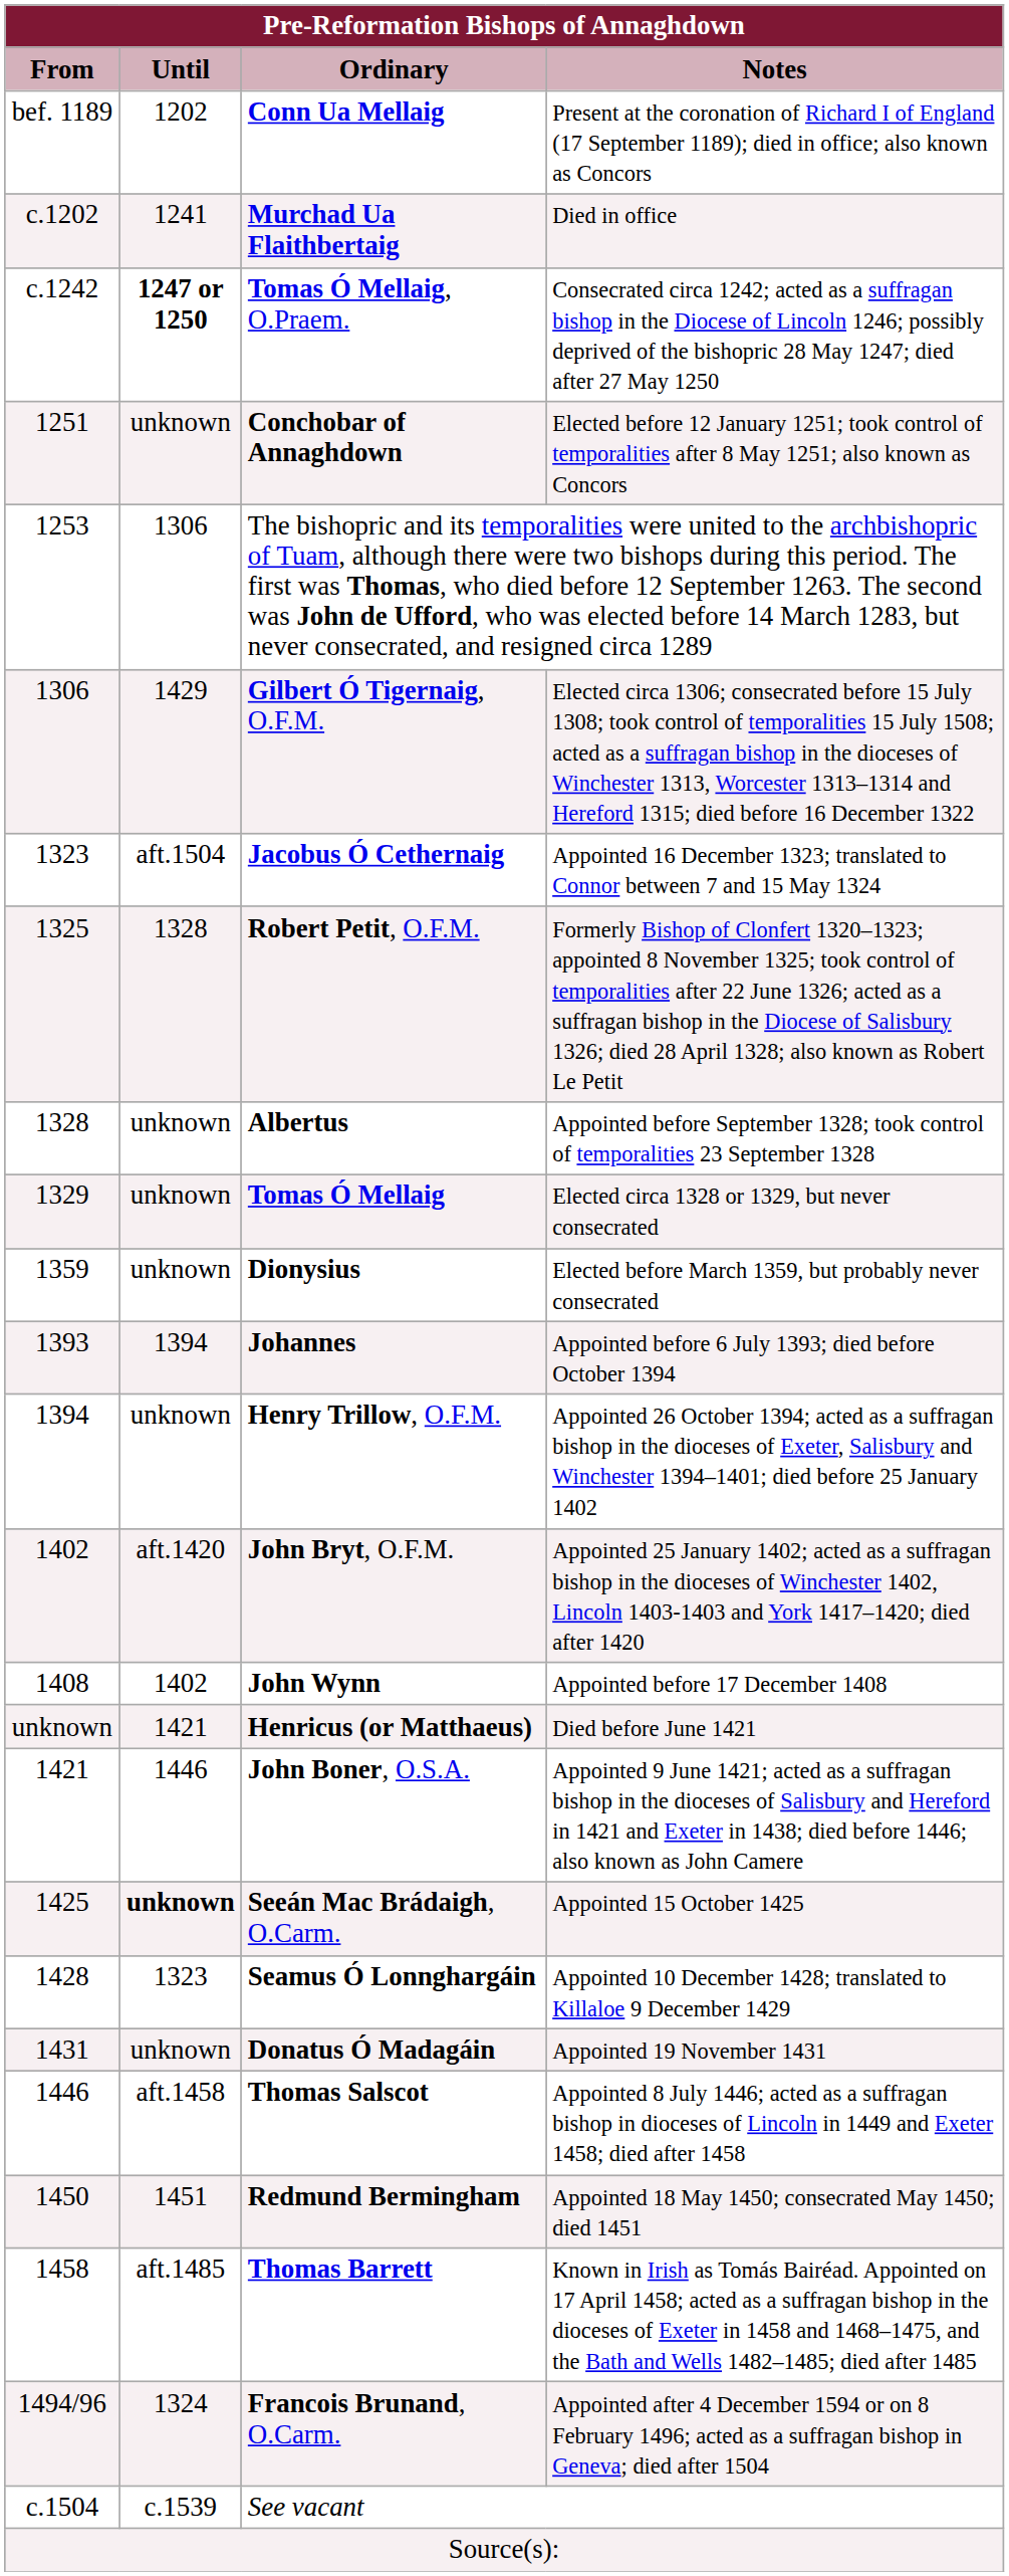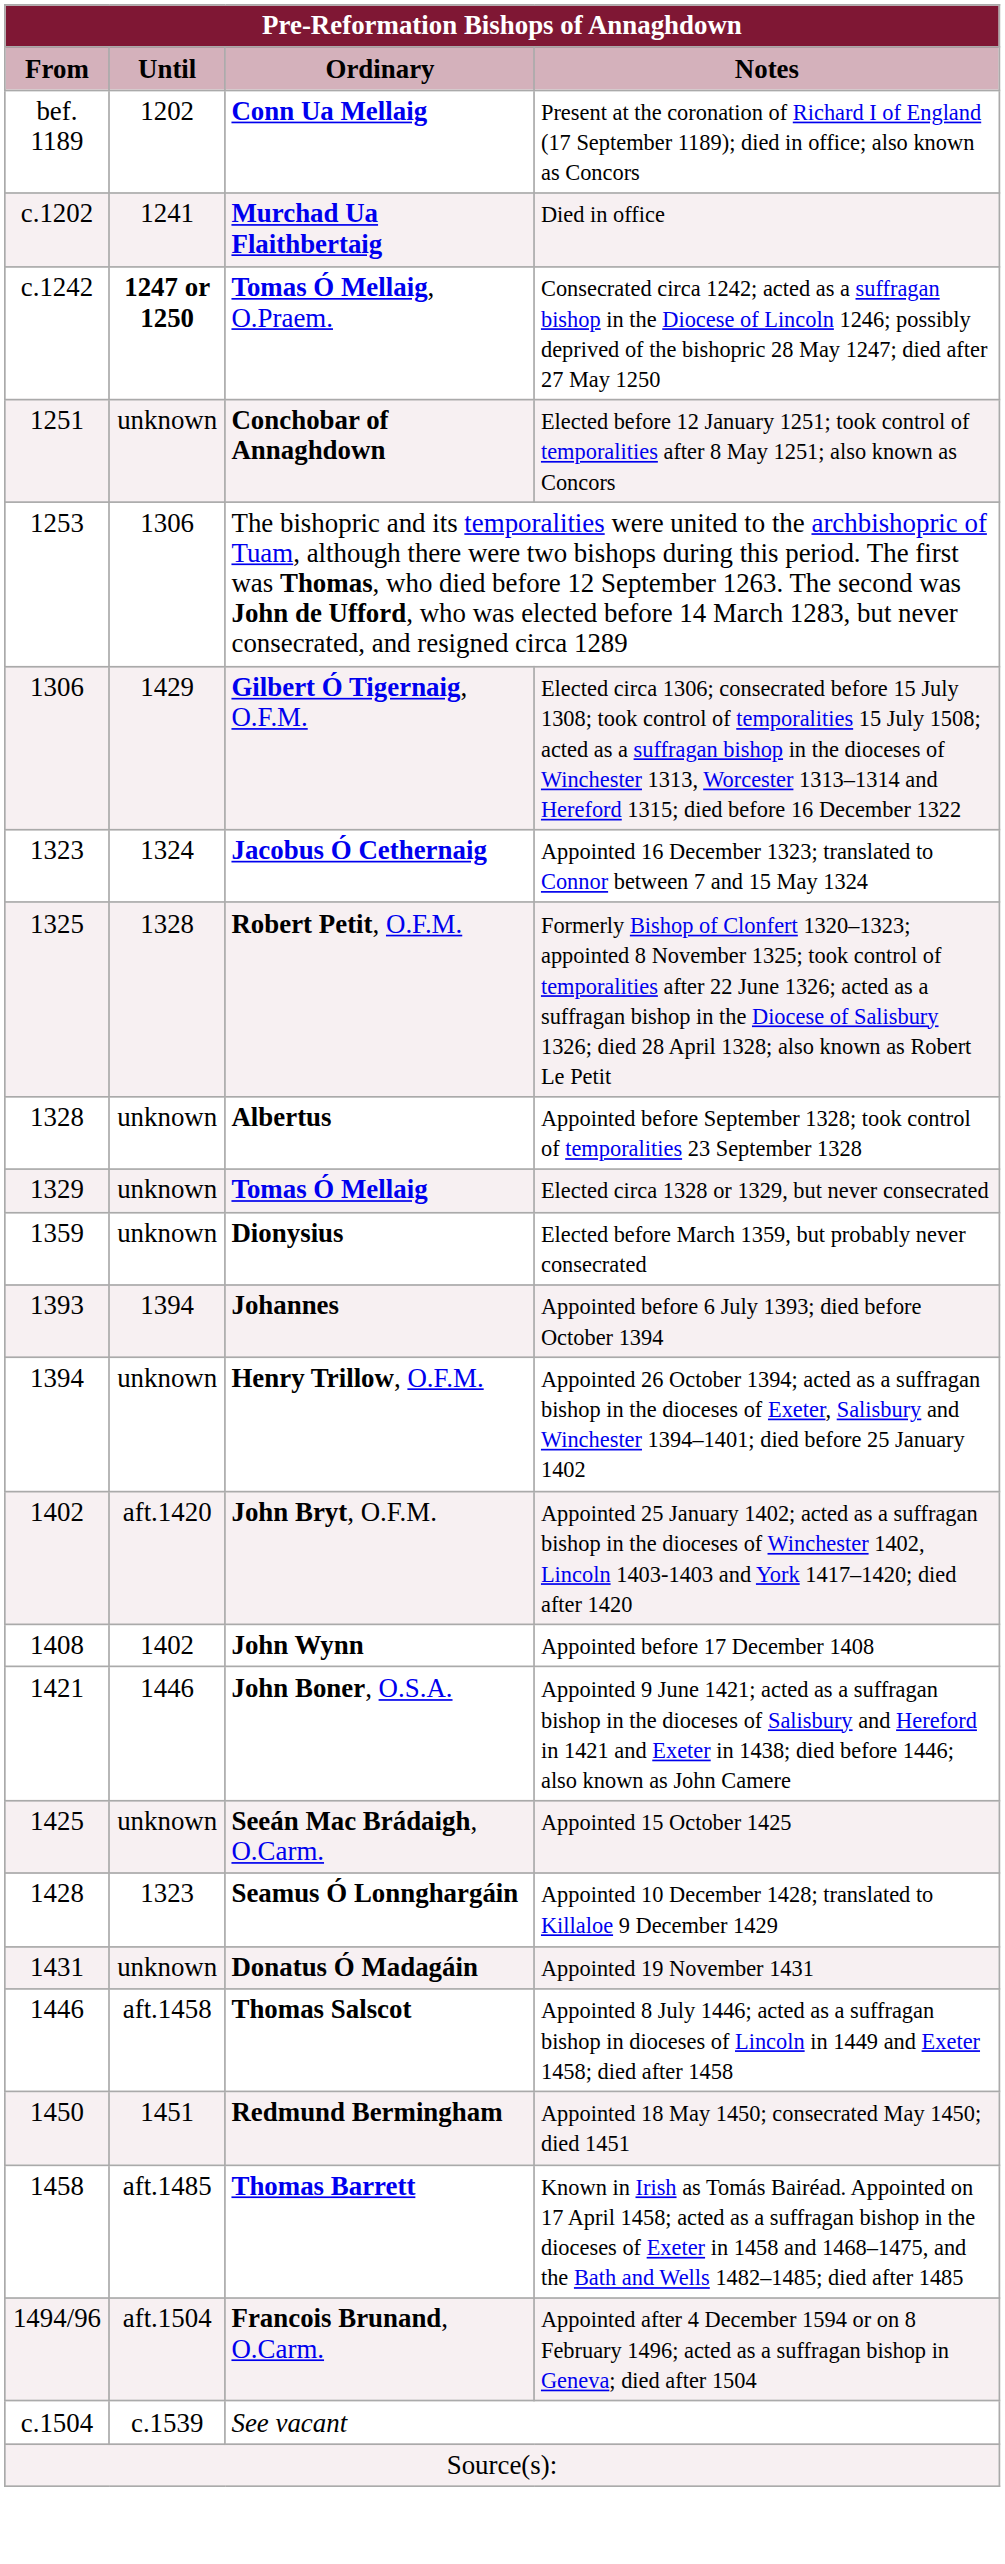 <table class="wikitable" style="width:95%;" border="1" cellpadding="2">
 <tr>
 <th colspan="4" style="background-color: #7F1734; color: white;">Pre-Reformation Bishops of Annaghdown</th>
 </tr>
 <tr align=top>
 <th style="background-color: #D4B1BB; width: 10%;">From</th>
 <th style="background-color: #D4B1BB; width: 10%;">Until</th>
 <th style="background-color: #D4B1BB; width: 30%;">Ordinary</th>
 <th style="background-color: #D4B1BB; width: 45%;">Notes</th>
 </tr>
 <tr valign=top bgcolor="white">
 <td align=center>bef. 1189</td>
 <td align=center>1202</td>
 <td><strong><a href='#'>Conn Ua Mellaig</a></strong></td>
 <td><small>Present at the coronation of <a href='#'>Richard I of England</a> (17 September 1189); died in office; also known as Concors</small></td>
 </tr>
 <tr valign=top bgcolor="#F7F0F2">
 <td align=center>c.1202</td>
 <td align=center>1241</td>
 <td><strong><a href='#'>Murchad Ua Flaithbertaig</a></strong></td>
 <td><small>Died in office</small></td>
 </tr>
 <tr valign=top bgcolor="white">
 <td align=center>c.1242</td>
 <td align=center><strong>1247 or 1250</strong></td>
 <td><strong><a href='#'>Tomas Ó Mellaig</a></strong>, <a href='#'>O.Praem.</a></td>
 <td><small>Consecrated circa 1242; acted as a <a href='#'>suffragan bishop</a> in the <a href='#'>Diocese of Lincoln</a> 1246; possibly deprived of the bishopric 28 May 1247; died after 27 May 1250</small></td>
 </tr>
 <tr valign=top bgcolor="#F7F0F2">
 <td align=center>1251</td>
 <td align=center>unknown</td>
 <td><strong>Conchobar of Annaghdown</strong></td>
 <td><small>Elected before 12 January 1251; took control of <a href='#'>temporalities</a> after 8 May 1251; also known as Concors</small></td>
 </tr>
 <tr valign=top bgcolor="white">
 <td align=center>1253</td>
 <td align=center>1306</td>
 <td colspan="2">The bishopric and its <a href='#'>temporalities</a> were united to the <a href='#'>archbishopric of Tuam</a>, although there were two bishops during this period. The first was <strong>Thomas</strong>, who died before 12 September 1263. The second was <strong>John de Ufford</strong>, who was elected before 14 March 1283, but never consecrated, and resigned circa 1289</td>
 </tr>
 <tr valign=top bgcolor="#F7F0F2">
 <td align=center>1306</td>
 <td align=center>1429</td>
 <td><strong><a href='#'>Gilbert Ó Tigernaig</a></strong>, <a href='#'>O.F.M.</a></td>
 <td><small>Elected circa 1306; consecrated before 15 July 1308; took control of <a href='#'>temporalities</a> 15 July 1508; acted as a <a href='#'>suffragan bishop</a> in the dioceses of <a href='#'>Winchester</a> 1313, <a href='#'>Worcester</a> 1313–1314 and <a href='#'>Hereford</a> 1315; died before 16 December 1322</small></td>
 </tr>
 <tr valign=top bgcolor="white">
 <td align=center>1323</td>
-<td align=center>aft.1504</td>
+<td align=center>1324</td>
 <td><strong><a href='#'>Jacobus Ó Cethernaig</a></strong></td>
 <td><small>Appointed 16 December 1323; translated to <a href='#'>Connor</a> between 7 and 15 May 1324</small></td>
 </tr>
 <tr valign=top bgcolor="#F7F0F2">
 <td align=center>1325</td>
 <td align=center>1328</td>
 <td><strong>Robert Petit</strong>, <a href='#'>O.F.M.</a></td>
 <td><small>Formerly <a href='#'>Bishop of Clonfert</a> 1320–1323; appointed 8 November 1325; took control of <a href='#'>temporalities</a> after 22 June 1326; acted as a suffragan bishop in the <a href='#'>Diocese of Salisbury</a> 1326; died 28 April 1328; also known as Robert Le Petit</small></td>
 </tr>
 <tr valign=top bgcolor="white">
 <td align=center>1328</td>
 <td align=center>unknown</td>
 <td><strong>Albertus</strong></td>
 <td><small>Appointed before September 1328; took control of <a href='#'>temporalities</a> 23 September 1328</small></td>
 </tr>
 <tr valign=top bgcolor="#F7F0F2">
 <td align=center>1329</td>
 <td align=center>unknown</td>
 <td><strong><a href='#'>Tomas Ó Mellaig</a></strong></td>
 <td><small>Elected circa 1328 or 1329, but never consecrated</small></td>
 </tr>
 <tr valign=top bgcolor="white">
 <td align=center>1359</td>
 <td align=center>unknown</td>
 <td><strong>Dionysius</strong></td>
 <td><small>Elected before March 1359, but probably never consecrated</small></td>
 </tr>
 <tr valign=top bgcolor="#F7F0F2">
 <td align=center>1393</td>
 <td align=center>1394</td>
 <td><strong>Johannes</strong></td>
 <td><small>Appointed before 6 July 1393; died before October 1394</small></td>
 </tr>
 <tr valign=top bgcolor="white">
 <td align=center>1394</td>
 <td align=center>unknown</td>
 <td><strong>Henry Trillow</strong>, <a href='#'>O.F.M.</a></td>
 <td><small>Appointed 26 October 1394; acted as a suffragan bishop in the dioceses of <a href='#'>Exeter</a>, <a href='#'>Salisbury</a> and <a href='#'>Winchester</a> 1394–1401; died before 25 January 1402</small></td>
 </tr>
 <tr valign=top bgcolor="#F7F0F2">
 <td align=center>1402</td>
 <td align=center>aft.1420</td>
 <td><strong>John Bryt</strong>, O.F.M.</td>
 <td><small>Appointed 25 January 1402; acted as a suffragan bishop in the dioceses of <a href='#'>Winchester</a> 1402, <a href='#'>Lincoln</a> 1403-1403 and <a href='#'>York</a> 1417–1420; died after 1420</small></td>
 </tr>
 <tr valign=top bgcolor="white">
 <td align=center>1408</td>
 <td align=center>1402</td>
 <td><strong>John Wynn</strong></td>
 <td><small>Appointed before 17 December 1408</small></td>
 </tr>
-<tr valign=top bgcolor="#F7F0F2">
-<td align=center>unknown</td>
-<td align=center>1421</td>
-<td><strong>Henricus (or Matthaeus)</strong></td>
-<td><small>Died before June 1421</small></td>
-</tr>
 <tr valign=top bgcolor="white">
 <td align=center>1421</td>
 <td align=center>1446</td>
 <td><strong>John Boner</strong>, <a href='#'>O.S.A.</a></td>
 <td><small>Appointed 9 June 1421; acted as a suffragan bishop in the dioceses of <a href='#'>Salisbury</a> and <a href='#'>Hereford</a> in 1421 and <a href='#'>Exeter</a> in 1438; died before 1446; also known as John Camere</small></td>
 </tr>
 <tr valign=top bgcolor="#F7F0F2">
 <td align=center>1425</td>
-<td align=center><strong>unknown</strong></td>
+<td align=center>unknown</td>
 <td><strong>Seeán Mac Brádaigh</strong>, <a href='#'>O.Carm.</a></td>
 <td><small>Appointed 15 October 1425</small></td>
 </tr>
 <tr valign=top bgcolor="white">
 <td align=center>1428</td>
 <td align=center>1323</td>
 <td><strong>Seamus Ó Lonnghargáin</strong></td>
 <td><small>Appointed 10 December 1428; translated to <a href='#'>Killaloe</a> 9 December 1429</small></td>
 </tr>
 <tr valign=top bgcolor="#F7F0F2">
 <td align=center>1431</td>
 <td align=center>unknown</td>
 <td><strong>Donatus Ó Madagáin</strong></td>
 <td><small>Appointed 19 November 1431</small></td>
 </tr>
 <tr valign=top bgcolor="white">
 <td align=center>1446</td>
 <td align=center>aft.1458</td>
 <td><strong>Thomas Salscot</strong></td>
 <td><small>Appointed 8 July 1446; acted as a suffragan bishop in dioceses of <a href='#'>Lincoln</a> in 1449 and <a href='#'>Exeter</a> 1458; died after 1458</small></td>
 </tr>
 <tr valign=top bgcolor="#F7F0F2">
 <td align=center>1450</td>
 <td align=center>1451</td>
 <td><strong>Redmund Bermingham</strong></td>
 <td><small>Appointed 18 May 1450; consecrated May 1450; died 1451</small></td>
 </tr>
 <tr valign=top bgcolor="white">
 <td align=center>1458</td>
 <td align=center>aft.1485</td>
 <td><strong><a href='#'>Thomas Barrett</a></strong></td>
 <td><small>Known in <a href='#'>Irish</a> as Tomás Bairéad. Appointed on 17 April 1458; acted as a suffragan bishop in the dioceses of <a href='#'>Exeter</a> in 1458 and 1468–1475, and the <a href='#'>Bath and Wells</a> 1482–1485; died after 1485</small></td>
 </tr>
 <tr valign=top bgcolor="#F7F0F2">
 <td align=center>1494/96</td>
-<td align=center>1324</td>
+<td align=center>aft.1504</td>
 <td><strong>Francois Brunand</strong>, <a href='#'>O.Carm.</a></td>
 <td><small>Appointed after 4 December 1594 or on 8 February 1496; acted as a suffragan bishop in <a href='#'>Geneva</a>; died after 1504</small></td>
 </tr>
 <tr valign=top bgcolor="white">
 <td align=center>c.1504</td>
 <td align=center>c.1539</td>
 <td colspan="2"><em>See vacant</em></td>
 </tr>
 <tr valign=top bgcolor="#F7F0F2">
 <td colspan="4" style="text-align: center;">Source(s):</td>
 </tr>
 </table>
